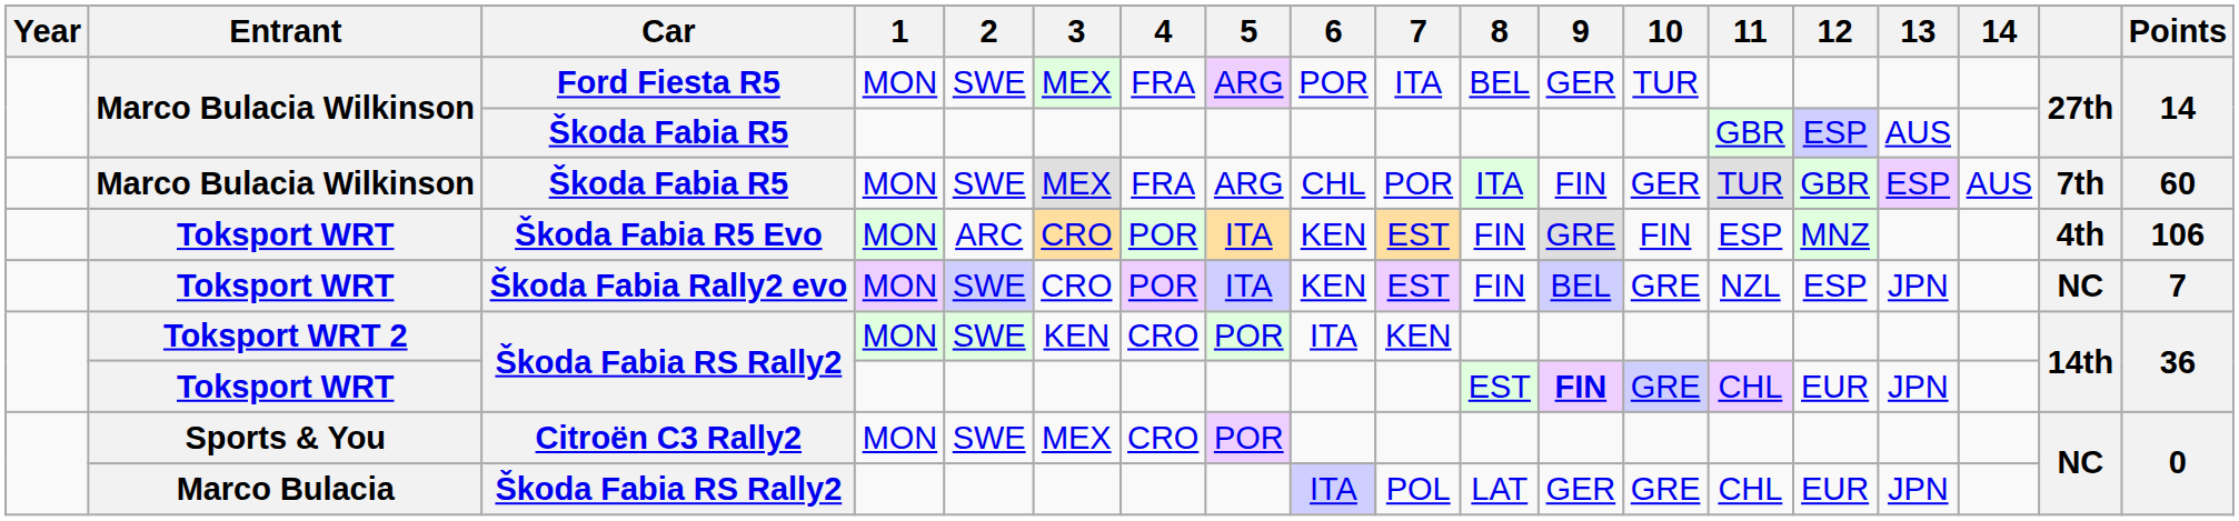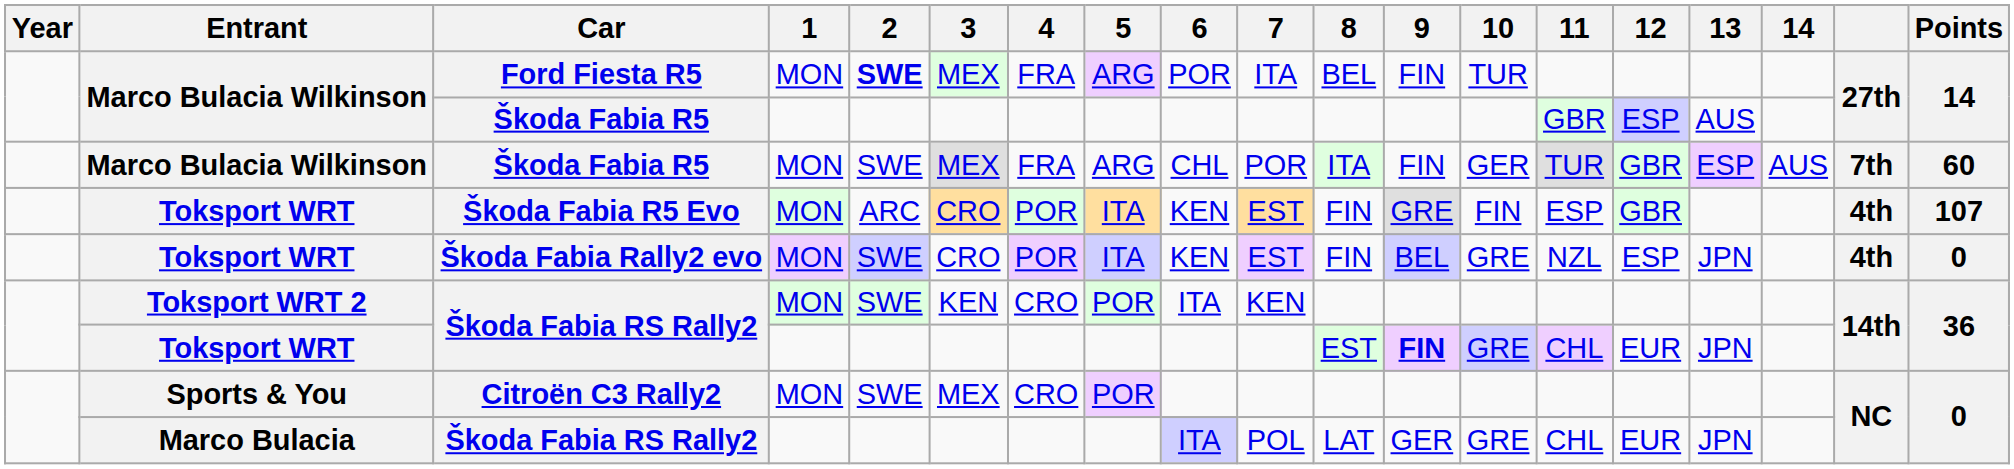 <table class="wikitable" style="text-align:center; font-size:90%">
 <tr>
 <th>Year</th>
 <th>Entrant</th>
 <th>Car</th>
 <th>1</th>
 <th>2</th>
 <th>3</th>
 <th>4</th>
 <th>5</th>
 <th>6</th>
 <th>7</th>
 <th>8</th>
 <th>9</th>
 <th>10</th>
 <th>11</th>
 <th>12</th>
 <th>13</th>
 <th>14</th>
 <th></th>
 <th>Points</th>
 </tr>
 <tr>
 <td rowspan="2"></td>
 <th rowspan="2">Marco Bulacia Wilkinson</th>
 <th><a href='#'>Ford Fiesta R5</a></th>
 <td><a href='#'>MON</a></td>
-<td><a href='#'>SWE</a></td>
+<td><strong><a href='#'>SWE</a></strong></td>
 <td style="background:#DFFFDF;"><a href='#'>MEX</a><br></td>
 <td><a href='#'>FRA</a></td>
 <td style="background:#EFCFFF;"><a href='#'>ARG</a><br></td>
 <td><a href='#'>POR</a></td>
 <td><a href='#'>ITA</a></td>
 <td><a href='#'>BEL</a></td>
-<td><a href='#'>GER</a></td>
+<td><a href='#'>FIN</a></td>
 <td><a href='#'>TUR</a></td>
 <td></td>
 <td></td>
 <td></td>
 <td></td>
 <th rowspan="2">27th</th>
 <th rowspan="2">14</th>
 </tr>
 <tr>
 <th><a href='#'>Škoda Fabia R5</a></th>
 <td></td>
 <td></td>
 <td></td>
 <td></td>
 <td></td>
 <td></td>
 <td></td>
 <td></td>
 <td></td>
 <td></td>
 <td style="background:#DFFFDF;"><a href='#'>GBR</a><br></td>
 <td style="background:#CFCFFF;"><a href='#'>ESP</a><br></td>
 <td><a href='#'>AUS</a></td>
 <td></td>
 </tr>
 <tr>
 <td></td>
 <th>Marco Bulacia Wilkinson</th>
 <th><a href='#'>Škoda Fabia R5</a></th>
 <td><a href='#'>MON</a></td>
 <td><a href='#'>SWE</a></td>
 <td style="background:#DFDFDF;"><a href='#'>MEX</a><br></td>
 <td><a href='#'>FRA</a></td>
 <td><a href='#'>ARG</a></td>
 <td><a href='#'>CHL</a></td>
 <td><a href='#'>POR</a></td>
 <td style="background:#DFFFDF;"><a href='#'>ITA</a><br></td>
 <td><a href='#'>FIN</a></td>
 <td><a href='#'>GER</a></td>
 <td style="background:#DFDFDF;"><a href='#'>TUR</a><br></td>
 <td style="background:#DFFFDF;"><a href='#'>GBR</a><br></td>
 <td style="background:#EFCFFF;"><a href='#'>ESP</a><br></td>
 <td><a href='#'>AUS</a><br></td>
 <th>7th</th>
 <th>60</th>
 </tr>
 <tr>
 <td></td>
 <th><a href='#'>Toksport WRT</a></th>
 <th><a href='#'>Škoda Fabia R5 Evo</a></th>
 <td style="background:#DFFFDF;"><a href='#'>MON</a><br></td>
 <td><a href='#'>ARC</a></td>
 <td style="background:#FFDF9F;"><a href='#'>CRO</a><br></td>
 <td style="background:#DFFFDF;"><a href='#'>POR</a><br></td>
 <td style="background:#FFDF9F;"><a href='#'>ITA</a><br></td>
 <td><a href='#'>KEN</a><br></td>
 <td style="background:#FFDF9F;"><a href='#'>EST</a><br></td>
 <td><a href='#'>FIN</a></td>
 <td style="background:#DFDFDF;"><a href='#'>GRE</a><br></td>
 <td><a href='#'>FIN</a></td>
 <td><a href='#'>ESP</a><br></td>
-<td style="background:#DFFFDF;"><a href='#'>MNZ</a><br></td>
+<td style="background:#DFFFDF;"><a href='#'>GBR</a><br></td>
 <td></td>
 <td></td>
 <th>4th</th>
-<th>106</th>
+<th>107</th>
 </tr>
 <tr>
 <td></td>
 <th><a href='#'>Toksport WRT</a></th>
 <th><a href='#'>Škoda Fabia Rally2 evo</a></th>
 <td style="background:#EFCFFF;"><a href='#'>MON</a><br></td>
 <td style="background:#CFCFFF;"><a href='#'>SWE</a><br></td>
 <td><a href='#'>CRO</a></td>
 <td style="background:#EFCFFF;"><a href='#'>POR</a><br></td>
 <td style="background:#CFCFFF;"><a href='#'>ITA</a><br></td>
 <td><a href='#'>KEN</a></td>
 <td style="background:#EFCFFF"><a href='#'>EST</a><br></td>
 <td><a href='#'>FIN</a></td>
 <td style="background:#CFCFFF;"><a href='#'>BEL</a><br></td>
 <td><a href='#'>GRE</a></td>
 <td><a href='#'>NZL</a></td>
 <td><a href='#'>ESP</a></td>
 <td><a href='#'>JPN</a></td>
 <td></td>
-<th>NC</th>
-<th>7</th>
+<th>4th</th>
+<th>0</th>
 </tr>
 <tr>
 <td rowspan="2"></td>
 <th><a href='#'>Toksport WRT 2</a></th>
 <th rowspan="2"><a href='#'>Škoda Fabia RS Rally2</a></th>
 <td style="background:#DFFFDF;"><a href='#'>MON</a><br></td>
 <td style="background:#DFFFDF;"><a href='#'>SWE</a><br></td>
 <td><a href='#'>KEN</a></td>
 <td><a href='#'>CRO</a></td>
 <td style="background:#DFFFDF;"><a href='#'>POR</a><br></td>
 <td><a href='#'>ITA</a></td>
 <td><a href='#'>KEN</a></td>
 <td></td>
 <td></td>
 <td></td>
 <td></td>
 <td></td>
 <td></td>
 <td></td>
 <th rowspan="2">14th</th>
 <th rowspan="2">36</th>
 </tr>
 <tr>
 <th><a href='#'>Toksport WRT</a></th>
 <td></td>
 <td></td>
 <td></td>
 <td></td>
 <td></td>
 <td></td>
 <td></td>
 <td style="background:#DFFFDF;"><a href='#'>EST</a><br></td>
 <td style="background:#EFCFFF;"><strong><a href='#'>FIN</a><br></strong></td>
 <td style="background:#CFCFFF;"><a href='#'>GRE</a><br></td>
 <td style="background:#EFCFFF;"><a href='#'>CHL</a><br></td>
 <td><a href='#'>EUR</a></td>
 <td><a href='#'>JPN</a></td>
 <td></td>
 </tr>
 <tr>
 <td rowspan="2"></td>
 <th>Sports & You</th>
 <th><a href='#'>Citroën C3 Rally2</a></th>
 <td><a href='#'>MON</a></td>
 <td><a href='#'>SWE</a></td>
 <td><a href='#'>MEX</a></td>
 <td><a href='#'>CRO</a></td>
 <td style="background:#EFCFFF;"><a href='#'>POR</a><br></td>
 <td></td>
 <td></td>
 <td></td>
 <td></td>
 <td></td>
 <td></td>
 <td></td>
 <td></td>
 <td></td>
 <th rowspan="2">NC</th>
 <th rowspan="2">0</th>
 </tr>
 <tr>
 <th>Marco Bulacia</th>
 <th><a href='#'>Škoda Fabia RS Rally2</a></th>
 <td></td>
 <td></td>
 <td></td>
 <td></td>
 <td></td>
 <td style="background:#CFCFFF;"><a href='#'>ITA</a><br></td>
 <td><a href='#'>POL</a></td>
 <td><a href='#'>LAT</a></td>
 <td><a href='#'>GER</a></td>
 <td><a href='#'>GRE</a></td>
 <td><a href='#'>CHL</a></td>
 <td><a href='#'>EUR</a></td>
 <td><a href='#'>JPN</a></td>
 <td></td>
 </tr>
 </table>
